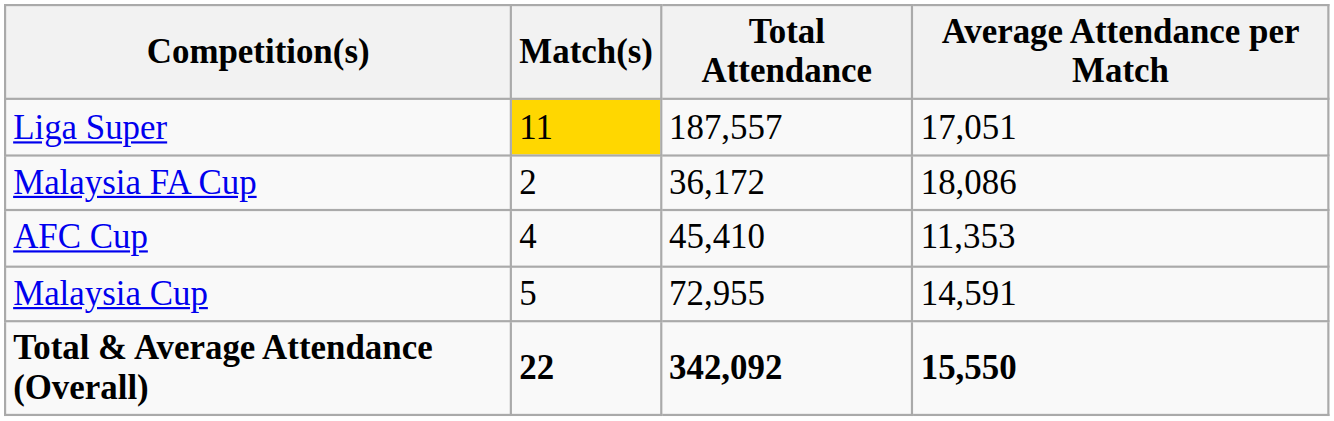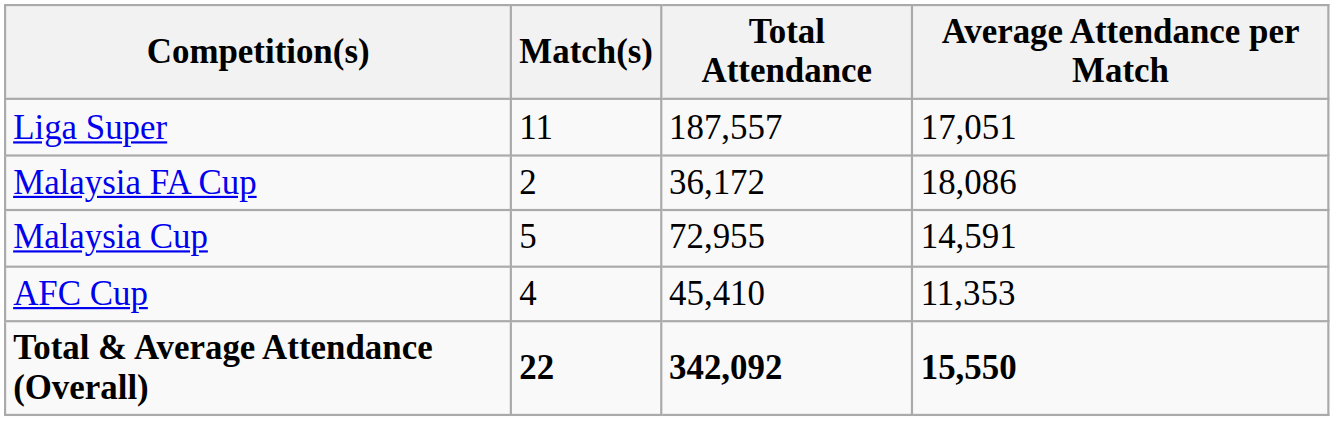 <table class="wikitable">
 <tr>
 <th>Competition(s)</th>
 <th>Match(s)</th>
 <th>Total Attendance</th>
 <th>Average Attendance per Match</th>
 </tr>
 <tr>
 <td><a href='#'>Liga Super</a></td>
-<td style="background: gold;">11</td>
+<td>11</td>
 <td>187,557</td>
 <td>17,051</td>
 </tr>
 <tr>
 <td><a href='#'>Malaysia FA Cup</a></td>
 <td>2</td>
 <td>36,172</td>
 <td>18,086</td>
 </tr>
 <tr>
+<td><a href='#'>Malaysia Cup</a></td>
+<td>5</td>
+<td>72,955</td>
+<td>14,591</td>
+</tr>
+<tr>
 <td><a href='#'>AFC Cup</a></td>
 <td>4</td>
 <td>45,410</td>
 <td>11,353</td>
-</tr>
-<tr>
-<td><a href='#'>Malaysia Cup</a></td>
-<td>5</td>
-<td>72,955</td>
-<td>14,591</td>
 </tr>
 <tr>
 <td><strong>Total & Average Attendance (Overall)</strong></td>
 <td><strong>22</strong></td>
 <td><strong>342,092</strong></td>
 <td><strong>15,550</strong></td>
 </tr>
 </table>
